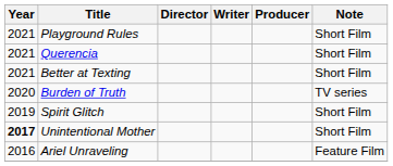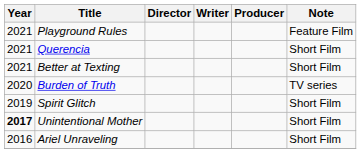 <table class="wikitable sortable">
 <tr>
 <th>Year</th>
 <th>Title</th>
 <th>Director</th>
 <th>Writer</th>
 <th>Producer</th>
 <th>Note</th>
 </tr>
 <tr>
 <td>2021</td>
 <td><em>Playground Rules</em></td>
 <td style="text-align:center;"></td>
 <td style="text-align:center;"></td>
 <td style="text-align:center;"></td>
-<td>Short Film</td>
+<td>Feature Film</td>
 </tr>
 <tr>
 <td>2021</td>
 <td><em><a href='#'>Querencia</a></em></td>
 <td style="text-align:center;"></td>
 <td style="text-align:center;"></td>
 <td style="text-align:center;"></td>
 <td>Short Film</td>
 </tr>
 <tr>
 <td>2021</td>
 <td><em>Better at Texting</em></td>
 <td style="text-align:center;"></td>
 <td style="text-align:center;"></td>
 <td style="text-align:center;"></td>
 <td>Short Film</td>
 </tr>
 <tr>
 <td>2020</td>
 <td><em><a href='#'>Burden of Truth</a></em></td>
 <td style="text-align:center;"></td>
 <td style="text-align:center;"></td>
 <td style="text-align:center;"></td>
 <td>TV series</td>
 </tr>
 <tr>
 <td>2019</td>
 <td><em>Spirit Glitch</em></td>
 <td style="text-align:center;"></td>
 <td style="text-align:center;"></td>
 <td style="text-align:center;"></td>
 <td>Short Film</td>
 </tr>
 <tr>
 <td><strong>2017</strong></td>
 <td><em>Unintentional Mother</em></td>
 <td style="text-align:center;"></td>
 <td style="text-align:center;"></td>
 <td style="text-align:center;"></td>
 <td>Short Film</td>
 </tr>
 <tr>
 <td>2016</td>
 <td><em>Ariel Unraveling</em></td>
 <td style="text-align:center;"></td>
 <td style="text-align:center;"></td>
 <td style="text-align:center;"></td>
-<td>Feature Film</td>
+<td>Short Film</td>
 </tr>
 <tr>
 </tr>
 </table>
